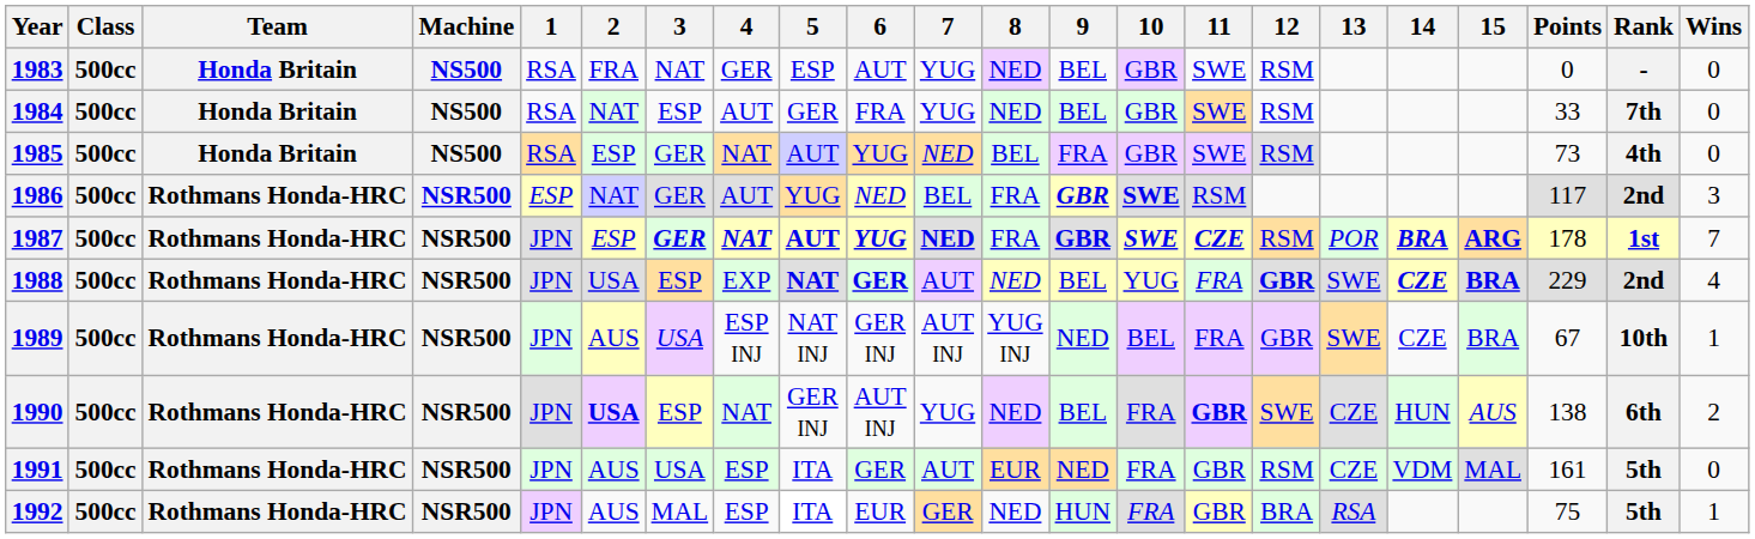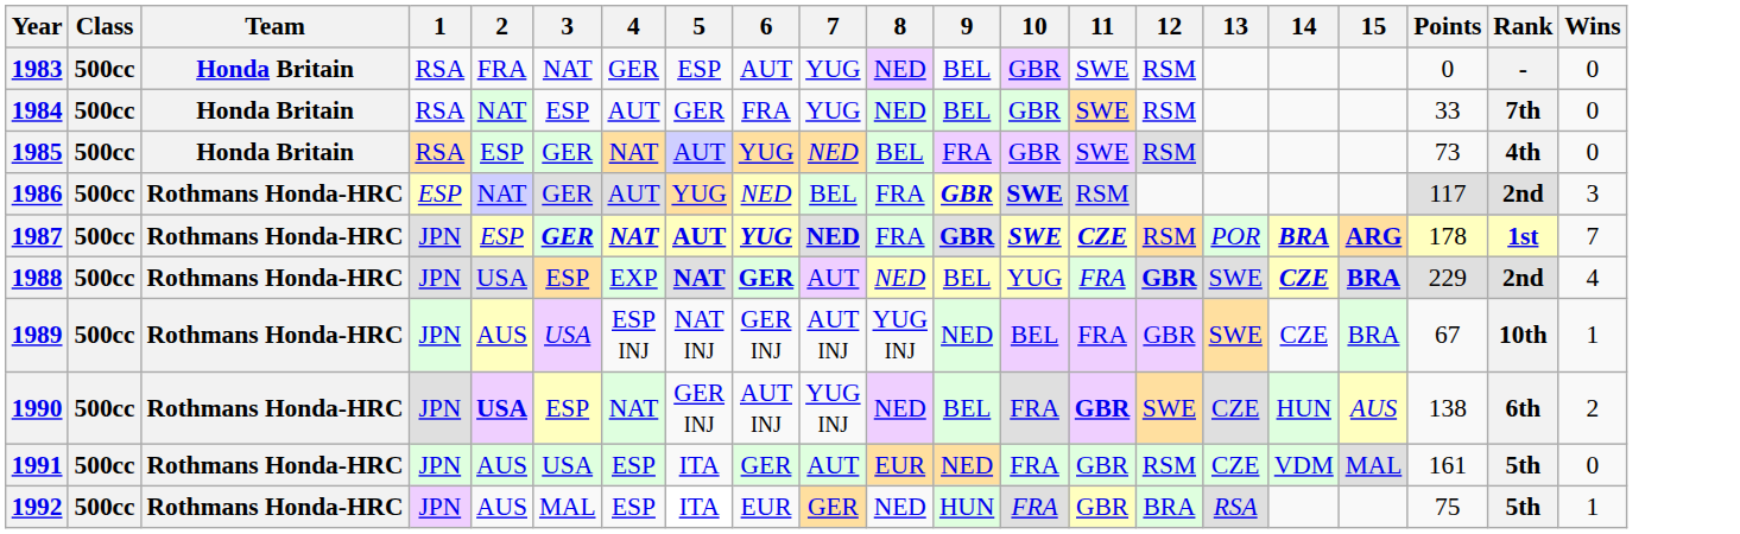 <table class="wikitable" style="text-align:center; font-size:95%">
 <tr>
 <th>Year</th>
 <th>Class</th>
 <th>Team</th>
-<th>Machine</th>
 <th>1</th>
 <th>2</th>
 <th>3</th>
 <th>4</th>
 <th>5</th>
 <th>6</th>
 <th>7</th>
 <th>8</th>
 <th>9</th>
 <th>10</th>
 <th>11</th>
 <th>12</th>
 <th>13</th>
 <th>14</th>
 <th>15</th>
 <th>Points</th>
 <th>Rank</th>
 <th>Wins</th>
 </tr>
 <tr>
 <th><a href='#'>1983</a></th>
 <th>500cc</th>
 <th><a href='#'>Honda</a> Britain</th>
-<th><a href='#'>NS500</a></th>
 <td><a href='#'>RSA</a></td>
 <td><a href='#'>FRA</a></td>
 <td><a href='#'>NAT</a></td>
 <td><a href='#'>GER</a></td>
 <td><a href='#'>ESP</a></td>
 <td><a href='#'>AUT</a></td>
 <td><a href='#'>YUG</a></td>
 <td style="background:#EFCFFF;"><a href='#'>NED</a><br></td>
 <td><a href='#'>BEL</a></td>
 <td style="background:#EFCFFF;"><a href='#'>GBR</a><br></td>
 <td><a href='#'>SWE</a></td>
 <td><a href='#'>RSM</a></td>
 <td></td>
 <td></td>
 <td></td>
 <td>0</td>
 <th>-</th>
 <td>0</td>
 </tr>
 <tr>
 <th><a href='#'>1984</a></th>
 <th>500cc</th>
 <th>Honda Britain</th>
-<th>NS500</th>
 <td><a href='#'>RSA</a></td>
 <td style="background:#DFFFDF;"><a href='#'>NAT</a><br></td>
 <td><a href='#'>ESP</a></td>
 <td><a href='#'>AUT</a></td>
 <td><a href='#'>GER</a></td>
 <td><a href='#'>FRA</a></td>
 <td><a href='#'>YUG</a></td>
 <td style="background:#DFFFDF;"><a href='#'>NED</a><br></td>
 <td style="background:#DFFFDF;"><a href='#'>BEL</a><br></td>
 <td style="background:#DFFFDF;"><a href='#'>GBR</a><br></td>
 <td style="background:#FFDF9F;"><a href='#'>SWE</a><br></td>
 <td><a href='#'>RSM</a></td>
 <td></td>
 <td></td>
 <td></td>
 <td>33</td>
 <th>7th</th>
 <td>0</td>
 </tr>
 <tr>
 <th><a href='#'>1985</a></th>
 <th>500cc</th>
 <th>Honda Britain</th>
-<th>NS500</th>
 <td style="background:#FFDF9F;"><a href='#'>RSA</a><br></td>
 <td style="background:#DFFFDF;"><a href='#'>ESP</a><br></td>
 <td style="background:#DFFFDF;"><a href='#'>GER</a><br></td>
 <td style="background:#FFDF9F;"><a href='#'>NAT</a><br></td>
 <td style="background:#CFCFFF;"><a href='#'>AUT</a><br></td>
 <td style="background:#FFDF9F;"><a href='#'>YUG</a><br></td>
 <td style="background:#FFDF9F;"><em><a href='#'>NED</a></em><br></td>
 <td style="background:#DFFFDF;"><a href='#'>BEL</a><br></td>
 <td style="background:#EFCFFF;"><a href='#'>FRA</a><br></td>
 <td style="background:#EFCFFF;"><a href='#'>GBR</a><br></td>
 <td style="background:#EFCFFF;"><a href='#'>SWE</a><br></td>
 <td style="background:#DFDFDF;"><a href='#'>RSM</a><br></td>
 <td></td>
 <td></td>
 <td></td>
 <td>73</td>
 <th>4th</th>
 <td>0</td>
 </tr>
 <tr>
 <th><a href='#'>1986</a></th>
 <th>500cc</th>
 <th>Rothmans Honda-HRC</th>
-<th><a href='#'>NSR500</a></th>
 <td style="background:#FFFFBF;"><em><a href='#'>ESP</a></em><br></td>
 <td style="background:#CFCFFF;"><a href='#'>NAT</a><br></td>
 <td style="background:#DFDFDF;"><a href='#'>GER</a><br></td>
 <td style="background:#DFDFDF;"><a href='#'>AUT</a><br></td>
 <td style="background:#FFDF9F;"><a href='#'>YUG</a><br></td>
 <td style="background:#FFFFBF;"><em><a href='#'>NED</a></em><br></td>
 <td style="background:#DFFFDF;"><a href='#'>BEL</a><br></td>
 <td style="background:#DFFFDF;"><a href='#'>FRA</a><br></td>
 <td style="background:#FFFFBF;"><strong><em><a href='#'>GBR</a></em></strong><br></td>
 <td style="background:#DFDFDF;"><strong><a href='#'>SWE</a></strong><br></td>
 <td style="background:#DFDFDF;"><a href='#'>RSM</a><br></td>
 <td></td>
 <td></td>
 <td></td>
 <td></td>
 <td style="background:#DFDFDF;">117</td>
 <th style="background:#DFDFDF;">2nd</th>
 <td>3</td>
 </tr>
 <tr>
 <th><a href='#'>1987</a></th>
 <th>500cc</th>
 <th>Rothmans Honda-HRC</th>
-<th>NSR500</th>
 <td style="background:#DFDFDF;"><a href='#'>JPN</a><br></td>
 <td style="background:#FFFFBF;"><em><a href='#'>ESP</a></em><br></td>
 <td style="background:#DFFFDF;"><strong><em><a href='#'>GER</a></em></strong><br></td>
 <td style="background:#FFFFBF;"><strong><em><a href='#'>NAT</a></em></strong><br></td>
 <td style="background:#FFFFBF;"><strong><a href='#'>AUT</a></strong><br></td>
 <td style="background:#FFFFBF;"><strong><em><a href='#'>YUG</a></em></strong><br></td>
 <td style="background:#DFDFDF;"><strong><a href='#'>NED</a></strong><br></td>
 <td style="background:#DFFFDF;"><a href='#'>FRA</a><br></td>
 <td style="background:#DFDFDF;"><strong><a href='#'>GBR</a></strong><br></td>
 <td style="background:#FFFFBF;"><strong><em><a href='#'>SWE</a></em></strong><br></td>
 <td style="background:#FFFFBF;"><strong><em><a href='#'>CZE</a></em></strong><br></td>
 <td style="background:#FFDF9F;"><a href='#'>RSM</a><br></td>
 <td style="background:#DFFFDF;"><em><a href='#'>POR</a></em><br></td>
 <td style="background:#FFFFBF;"><strong><em><a href='#'>BRA</a></em></strong><br></td>
 <td style="background:#FFDF9F;"><strong><a href='#'>ARG</a></strong><br></td>
 <td style="background:#FFFFBF;">178</td>
 <th style="background:#FFFFBF;"><a href='#'>1st</a></th>
 <td>7</td>
 </tr>
 <tr>
 <th><a href='#'>1988</a></th>
 <th>500cc</th>
 <th>Rothmans Honda-HRC</th>
-<th>NSR500</th>
 <td style="background:#DFDFDF;"><a href='#'>JPN</a><br></td>
 <td style="background:#DFDFDF;"><a href='#'>USA</a><br></td>
 <td style="background:#FFDF9F;"><a href='#'>ESP</a><br></td>
 <td style="background:#DFFFDF;"><a href='#'>EXP</a><br></td>
 <td style="background:#DFDFDF;"><strong><a href='#'>NAT</a></strong><br></td>
 <td style="background:#DFFFDF;"><strong><a href='#'>GER</a></strong><br></td>
 <td style="background:#EFCFFF;"><a href='#'>AUT</a><br></td>
 <td style="background:#FFFFBF;"><em><a href='#'>NED</a></em><br></td>
 <td style="background:#FFFFBF;"><a href='#'>BEL</a><br></td>
 <td style="background:#FFFFBF;"><a href='#'>YUG</a><br></td>
 <td style="background:#DFFFDF;"><em><a href='#'>FRA</a></em><br></td>
 <td style="background:#DFDFDF;"><strong><a href='#'>GBR</a></strong><br></td>
 <td style="background:#DFDFDF;"><a href='#'>SWE</a><br></td>
 <td style="background:#FFFFBF;"><strong><em><a href='#'>CZE</a></em></strong><br></td>
 <td style="background:#DFDFDF;"><strong><a href='#'>BRA</a></strong><br></td>
 <td style="background:#DFDFDF;">229</td>
 <th style="background:#DFDFDF;">2nd</th>
 <td>4</td>
 </tr>
 <tr>
 <th><a href='#'>1989</a></th>
 <th>500cc</th>
 <th>Rothmans Honda-HRC</th>
-<th>NSR500</th>
 <td style="background:#DFFFDF;"><a href='#'>JPN</a><br></td>
 <td style="background:#FFFFBF;"><a href='#'>AUS</a><br></td>
 <td style="background:#EFCFFF;"><em><a href='#'>USA</a></em><br></td>
 <td><a href='#'>ESP</a><br><small>INJ</small></td>
 <td><a href='#'>NAT</a><br><small>INJ</small></td>
 <td><a href='#'>GER</a><br><small>INJ</small></td>
 <td><a href='#'>AUT</a><br><small>INJ</small></td>
 <td><a href='#'>YUG</a><br><small>INJ</small></td>
 <td style="background:#DFFFDF;"><a href='#'>NED</a><br></td>
 <td style="background:#EFCFFF;"><a href='#'>BEL</a><br></td>
 <td style="background:#EFCFFF;"><a href='#'>FRA</a><br></td>
 <td style="background:#EFCFFF;"><a href='#'>GBR</a><br></td>
 <td style="background:#FFDF9F;"><a href='#'>SWE</a><br></td>
 <td><a href='#'>CZE</a></td>
 <td style="background:#DFFFDF;"><a href='#'>BRA</a><br></td>
 <td>67</td>
 <th>10th</th>
 <td>1</td>
 </tr>
 <tr>
 <th><a href='#'>1990</a></th>
 <th>500cc</th>
 <th>Rothmans Honda-HRC</th>
-<th>NSR500</th>
 <td style="background:#DFDFDF;"><a href='#'>JPN</a><br></td>
 <td style="background:#EFCFFF;"><strong><a href='#'>USA</a></strong><br></td>
 <td style="background:#FFFFBF;"><a href='#'>ESP</a><br></td>
 <td style="background:#DFFFDF;"><a href='#'>NAT</a><br></td>
 <td><a href='#'>GER</a><br><small>INJ</small></td>
 <td><a href='#'>AUT</a><br><small>INJ</small></td>
-<td><a href='#'>YUG</a></td>
+<td><a href='#'>YUG</a><br><small>INJ</small></td>
 <td style="background:#EFCFFF;"><a href='#'>NED</a><br></td>
 <td style="background:#DFFFDF;"><a href='#'>BEL</a><br></td>
 <td style="background:#DFDFDF;"><a href='#'>FRA</a><br></td>
 <td style="background:#EFCFFF;"><strong><a href='#'>GBR</a></strong><br></td>
 <td style="background:#FFDF9F;"><a href='#'>SWE</a><br></td>
 <td style="background:#DFDFDF;"><a href='#'>CZE</a><br></td>
 <td style="background:#DFFFDF;"><a href='#'>HUN</a><br></td>
 <td style="background:#FFFFBF;"><em><a href='#'>AUS</a></em><br></td>
 <td>138</td>
 <th>6th</th>
 <td>2</td>
 </tr>
 <tr>
 <th><a href='#'>1991</a></th>
 <th>500cc</th>
 <th>Rothmans Honda-HRC</th>
-<th>NSR500</th>
 <td style="background:#DFFFDF;"><a href='#'>JPN</a><br></td>
 <td style="background:#DFFFDF;"><a href='#'>AUS</a><br></td>
 <td style="background:#DFFFDF;"><a href='#'>USA</a><br></td>
 <td style="background:#DFFFDF;"><a href='#'>ESP</a><br></td>
 <td><a href='#'>ITA</a></td>
 <td style="background:#DFFFDF;"><a href='#'>GER</a><br></td>
 <td style="background:#DFFFDF;"><a href='#'>AUT</a><br></td>
 <td style="background:#FFDF9F;"><a href='#'>EUR</a><br></td>
 <td style="background:#FFDF9F;"><a href='#'>NED</a><br></td>
 <td style="background:#DFFFDF;"><a href='#'>FRA</a><br></td>
 <td style="background:#DFFFDF;"><a href='#'>GBR</a><br></td>
 <td style="background:#DFFFDF;"><a href='#'>RSM</a><br></td>
 <td style="background:#DFFFDF;"><a href='#'>CZE</a><br></td>
 <td style="background:#DFFFDF;"><a href='#'>VDM</a><br></td>
 <td style="background:#DFDFDF;"><a href='#'>MAL</a><br></td>
 <td>161</td>
 <th>5th</th>
 <td>0</td>
 </tr>
 <tr>
 <th><a href='#'>1992</a></th>
 <th>500cc</th>
 <th>Rothmans Honda-HRC</th>
-<th>NSR500</th>
 <td style="background:#EFCFFF;"><a href='#'>JPN</a><br></td>
 <td><a href='#'>AUS</a></td>
 <td><a href='#'>MAL</a></td>
 <td><a href='#'>ESP</a></td>
 <td style="background:#ffffff;"><a href='#'>ITA</a><br></td>
 <td><a href='#'>EUR</a></td>
 <td style="background:#FFDF9F;"><a href='#'>GER</a><br></td>
 <td><a href='#'>NED</a></td>
 <td style="background:#DFFFDF;"><a href='#'>HUN</a><br></td>
 <td style="background:#DFDFDF;"><em><a href='#'>FRA</a></em><br></td>
 <td style="background:#FFFFBF;"><a href='#'>GBR</a><br></td>
 <td style="background:#DFFFDF;"><a href='#'>BRA</a><br></td>
 <td style="background:#DFDFDF;"><em><a href='#'>RSA</a></em><br></td>
 <td></td>
 <td></td>
 <td>75</td>
 <th>5th</th>
 <td>1</td>
 </tr>
 </table>
